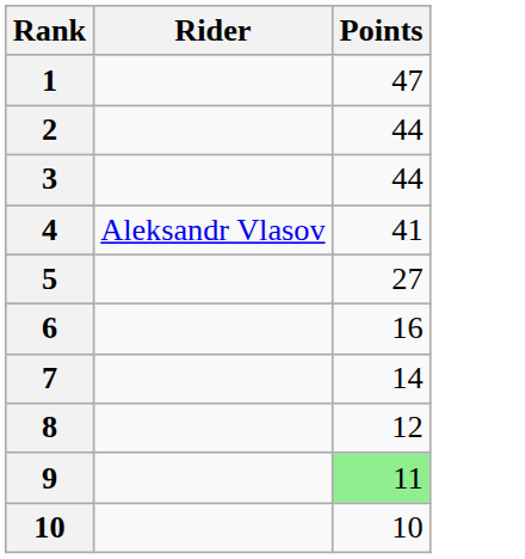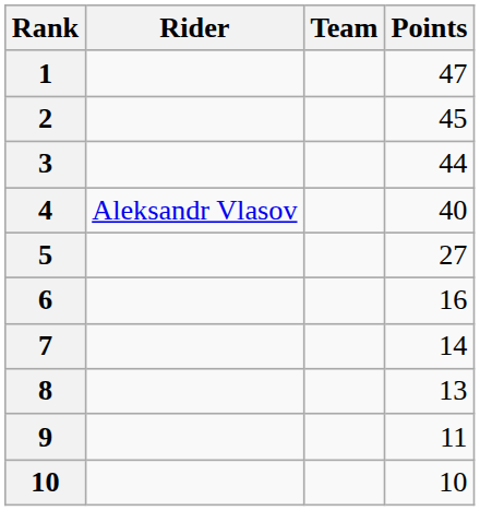 <table class="wikitable" margin-bottom:0;">
 <tr>
 <th scope="col">Rank</th>
 <th scope="col">Rider</th>
+<th scope="col">Team</th>
 <th scope="col">Points</th>
 </tr>
 <tr>
 <th scope="row">1</th>
 <td> </td>
+<td></td>
 <td align="right">47</td>
 </tr>
 <tr>
 <th scope="row">2</th>
 <td></td>
-<td align="right">44</td>
+<td></td>
+<td align="right">45</td>
 </tr>
 <tr>
 <th scope="row">3</th>
+<td></td>
 <td></td>
 <td align="right">44</td>
 </tr>
 <tr>
 <th scope="row">4</th>
 <td> <a href='#'>Aleksandr Vlasov</a></td>
-<td align="right">41</td>
+<td></td>
+<td align="right">40</td>
 </tr>
 <tr>
 <th scope="row">5</th>
 <td> </td>
+<td></td>
 <td align="right">27</td>
 </tr>
 <tr>
 <th scope="row">6</th>
+<td></td>
 <td></td>
 <td align="right">16</td>
 </tr>
 <tr>
 <th scope="row">7</th>
 <td></td>
+<td></td>
 <td align="right">14</td>
 </tr>
 <tr>
 <th scope="row">8</th>
 <td></td>
-<td align="right">12</td>
+<td></td>
+<td align="right">13</td>
 </tr>
 <tr>
 <th scope="row">9</th>
 <td></td>
-<td align="right" style="background: lightgreen;">11</td>
+<td></td>
+<td align="right">11</td>
 </tr>
 <tr>
 <th scope="row">10</th>
 <td></td>
+<td></td>
 <td align="right">10</td>
 </tr>
 </table>
